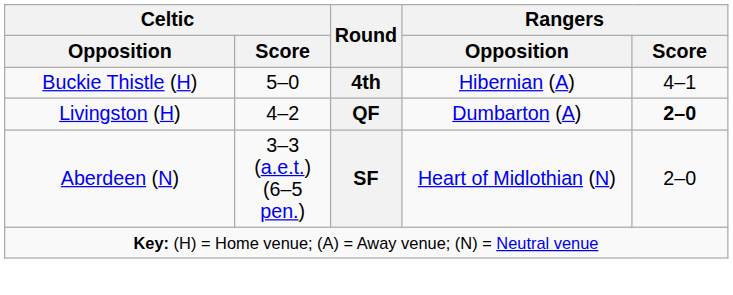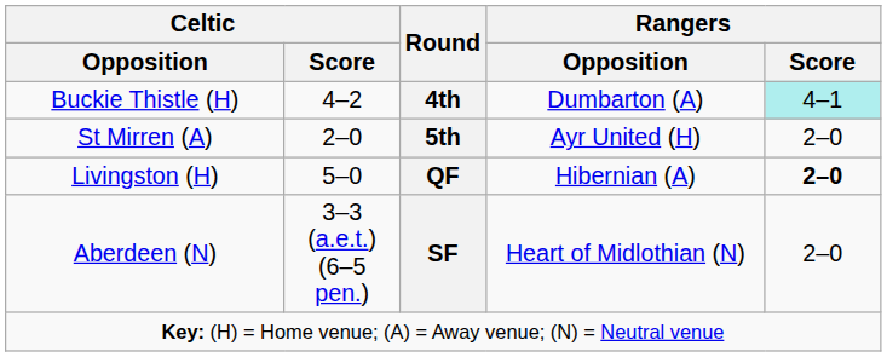 <table class="wikitable plainrowheaders" style="text-align:center;margin:0">
 <tr>
 <th colspan="2">Celtic</th>
 <th rowspan="2" style="width:25px">Round</th>
 <th colspan="2">Rangers</th>
 </tr>
 <tr>
 <th scope="col" style="width:180px">Opposition</th>
 <th scope="col" style="width:70px">Score</th>
 <th scope="col" style="width:180px">Opposition</th>
 <th scope="col" style="width:70px">Score</th>
 </tr>
 <tr>
 <td><a href='#'>Buckie Thistle</a> (<a href='#'>H</a>)</td>
-<td>5–0</td>
+<td>4–2</td>
 <th scope=row style="text-align:center">4th</th>
-<td><a href='#'>Hibernian</a> (<a href='#'>A</a>)</td>
-<td>4–1</td>
+<td><a href='#'>Dumbarton</a> (<a href='#'>A</a>)</td>
+<td style="background: paleturquoise;">4–1</td>
+</tr>
+<tr>
+<td><a href='#'>St Mirren</a> (<a href='#'>A</a>)</td>
+<td>2–0</td>
+<th scope=row style="text-align:center">5th</th>
+<td><a href='#'>Ayr United</a> (<a href='#'>H</a>)</td>
+<td>2–0</td>
 </tr>
 <tr>
 <td><a href='#'>Livingston</a> (<a href='#'>H</a>)</td>
-<td>4–2</td>
+<td>5–0</td>
 <th scope=row style="text-align:center">QF</th>
-<td><a href='#'>Dumbarton</a> (<a href='#'>A</a>)</td>
+<td><a href='#'>Hibernian</a> (<a href='#'>A</a>)</td>
 <td><strong>2–0</strong></td>
 </tr>
 <tr>
 <td><a href='#'>Aberdeen</a> (<a href='#'>N</a>)</td>
 <td>3–3 (<a href='#'>a.e.t.</a>)<br>(6–5 <a href='#'>pen.</a>)</td>
 <th scope=row style="text-align:center">SF</th>
 <td><a href='#'>Heart of Midlothian</a> (<a href='#'>N</a>)</td>
 <td>2–0</td>
 </tr>
 <tr>
 <td colspan="5"><small><strong>Key:</strong> (H) = Home venue; (A) = Away venue; (N) = <a href='#'>Neutral venue</a></small></td>
 </tr>
 </table>
